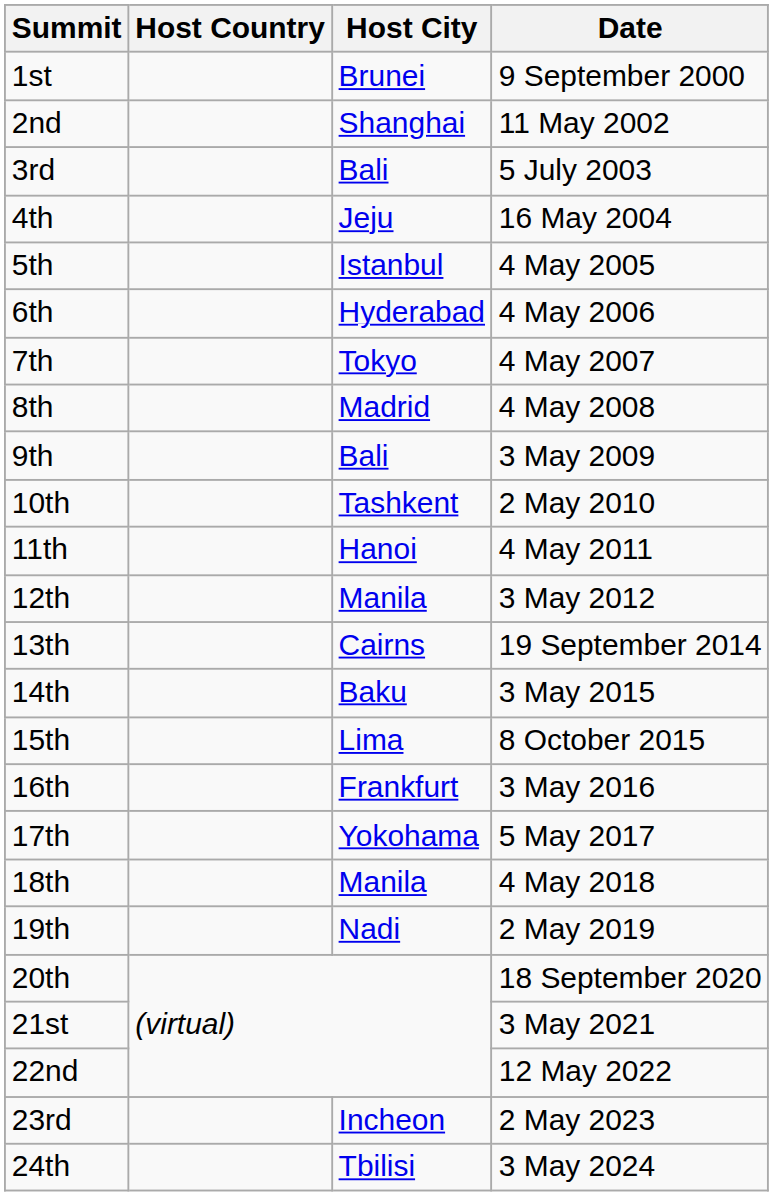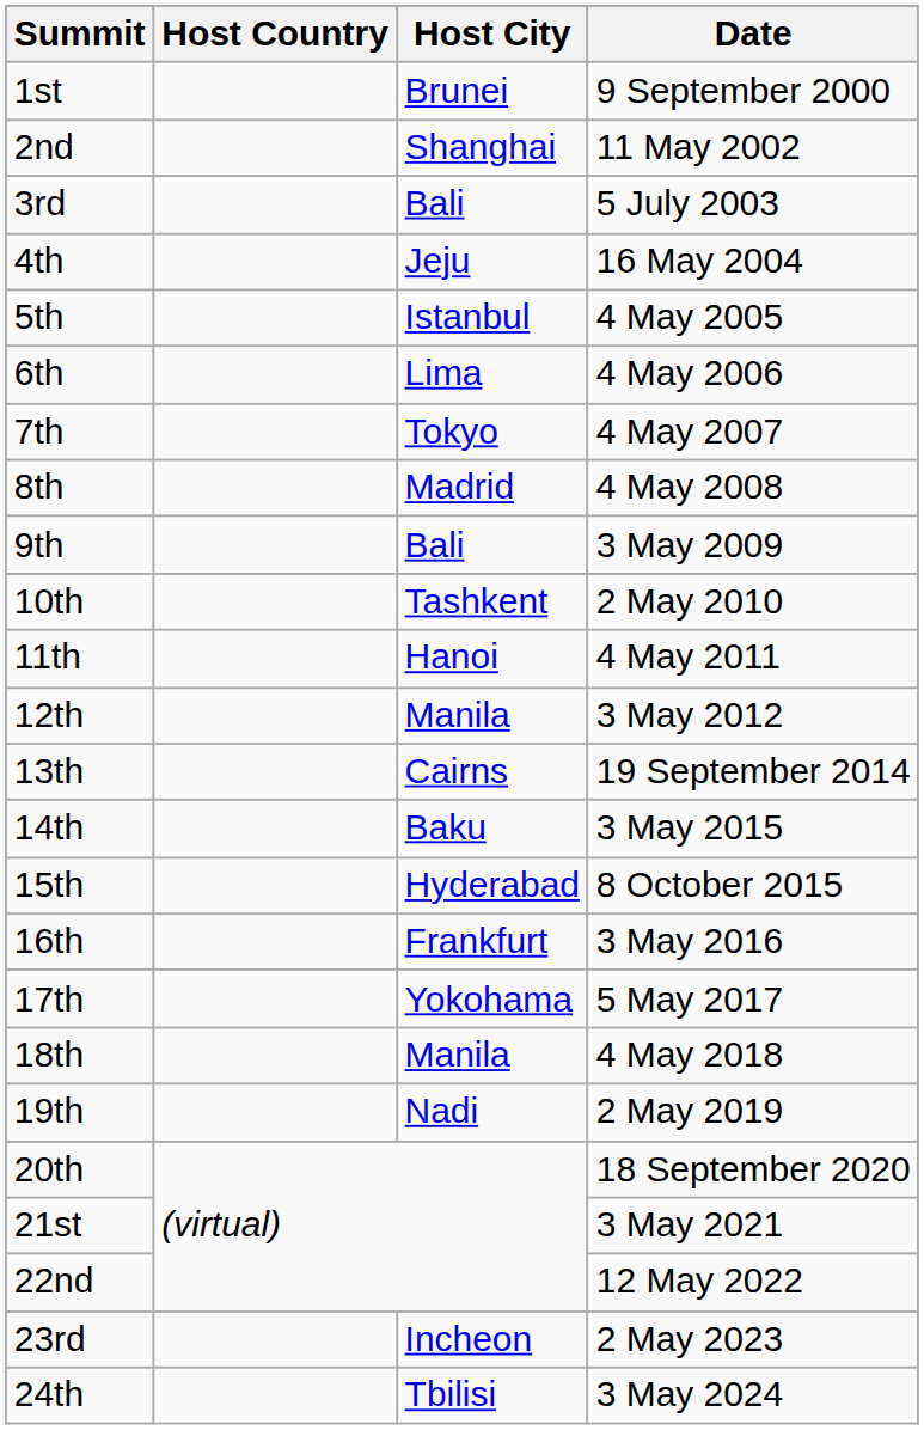 <table class="wikitable">
 <tr>
 <th>Summit</th>
 <th>Host Country</th>
 <th>Host City</th>
 <th>Date</th>
 </tr>
 <tr>
 <td>1st</td>
 <td></td>
 <td><a href='#'>Brunei</a></td>
 <td>9 September 2000</td>
 </tr>
 <tr>
 <td>2nd</td>
 <td></td>
 <td><a href='#'>Shanghai</a></td>
 <td>11 May 2002</td>
 </tr>
 <tr>
 <td>3rd</td>
 <td></td>
 <td><a href='#'>Bali</a></td>
 <td>5 July 2003</td>
 </tr>
 <tr>
 <td>4th</td>
 <td></td>
 <td><a href='#'>Jeju</a></td>
 <td>16 May 2004</td>
 </tr>
 <tr>
 <td>5th</td>
 <td></td>
 <td><a href='#'>Istanbul</a></td>
 <td>4 May 2005</td>
 </tr>
 <tr>
 <td>6th</td>
 <td></td>
-<td><a href='#'>Hyderabad</a></td>
+<td><a href='#'>Lima</a></td>
 <td>4 May 2006</td>
 </tr>
 <tr>
 <td>7th</td>
 <td></td>
 <td><a href='#'>Tokyo</a></td>
 <td>4 May 2007</td>
 </tr>
 <tr>
 <td>8th</td>
 <td></td>
 <td><a href='#'>Madrid</a></td>
 <td>4 May 2008</td>
 </tr>
 <tr>
 <td>9th</td>
 <td></td>
 <td><a href='#'>Bali</a></td>
 <td>3 May 2009</td>
 </tr>
 <tr>
 <td>10th</td>
 <td></td>
 <td><a href='#'>Tashkent</a></td>
 <td>2 May 2010</td>
 </tr>
 <tr>
 <td>11th</td>
 <td></td>
 <td><a href='#'>Hanoi</a></td>
 <td>4 May 2011</td>
 </tr>
 <tr>
 <td>12th</td>
 <td></td>
 <td><a href='#'>Manila</a></td>
 <td>3 May 2012</td>
 </tr>
 <tr>
 <td>13th</td>
 <td></td>
 <td><a href='#'>Cairns</a></td>
 <td>19 September 2014</td>
 </tr>
 <tr>
 <td>14th</td>
 <td></td>
 <td><a href='#'>Baku</a></td>
 <td>3 May 2015</td>
 </tr>
 <tr>
 <td>15th</td>
 <td></td>
-<td><a href='#'>Lima</a></td>
+<td><a href='#'>Hyderabad</a></td>
 <td>8 October 2015</td>
 </tr>
 <tr>
 <td>16th</td>
 <td></td>
 <td><a href='#'>Frankfurt</a></td>
 <td>3 May 2016</td>
 </tr>
 <tr>
 <td>17th</td>
 <td></td>
 <td><a href='#'>Yokohama</a></td>
 <td>5 May 2017</td>
 </tr>
 <tr>
 <td>18th</td>
 <td></td>
 <td><a href='#'>Manila</a></td>
 <td>4 May 2018</td>
 </tr>
 <tr>
 <td>19th</td>
 <td></td>
 <td><a href='#'>Nadi</a></td>
 <td>2 May 2019</td>
 </tr>
 <tr>
 <td>20th</td>
 <td colspan=2 rowspan=3><em>(virtual)</em></td>
 <td>18 September 2020</td>
 </tr>
 <tr>
 <td>21st</td>
 <td>3 May 2021</td>
 </tr>
 <tr>
 <td>22nd</td>
 <td>12 May 2022</td>
 </tr>
 <tr>
 <td>23rd</td>
 <td></td>
 <td><a href='#'>Incheon</a></td>
 <td>2 May 2023</td>
 </tr>
 <tr>
 <td>24th</td>
 <td></td>
 <td><a href='#'>Tbilisi</a></td>
 <td>3 May 2024</td>
 </tr>
 </table>
